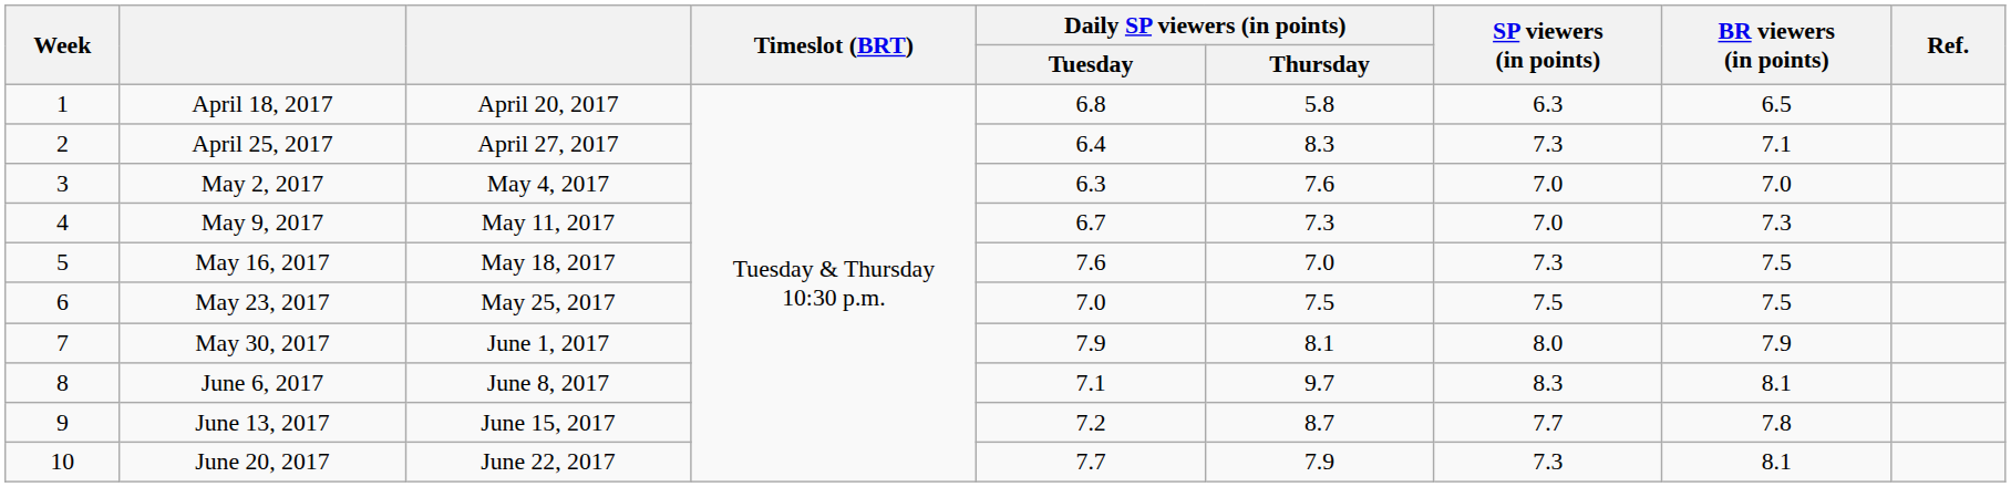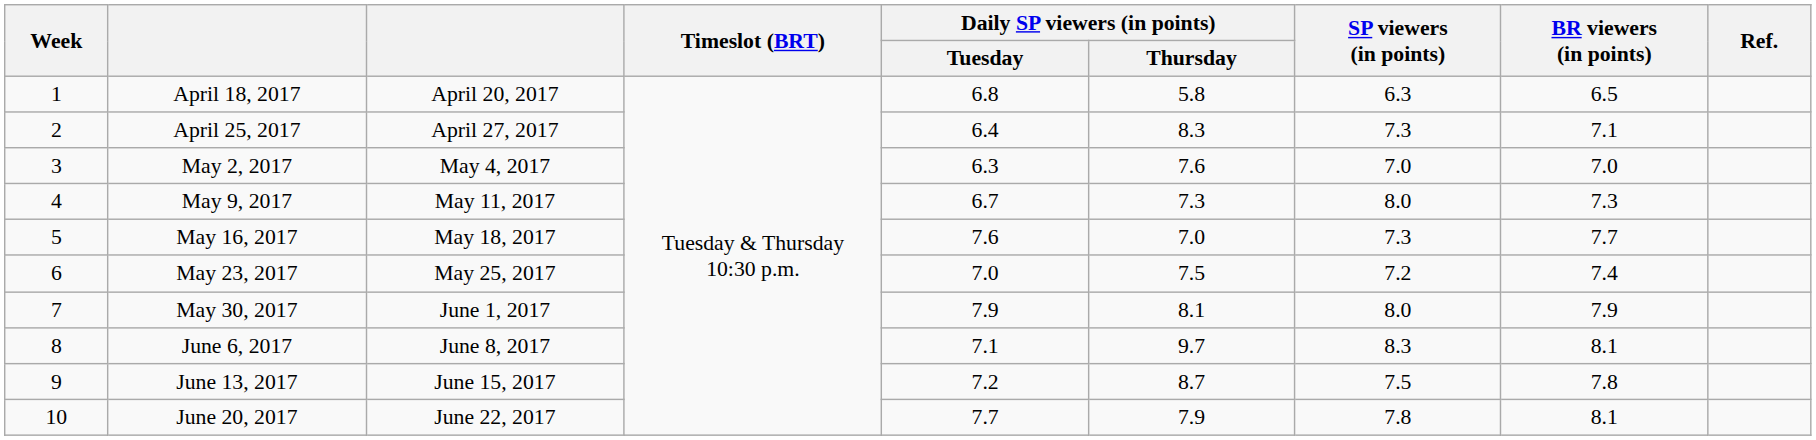 <table class="wikitable sortable" style="text-align:center; font-size:95%; width: 100%">
 <tr>
 <th rowspan=2 width="05.0%">Week</th>
 <th rowspan=2 width="12.5%"></th>
 <th rowspan=2 width="12.5%"></th>
 <th rowspan=2 width="12.5%">Timeslot (<a href='#'>BRT</a>)</th>
 <th colspan=2 width="20.0%">Daily <a href='#'>SP</a> viewers (in points)</th>
 <th rowspan=2 width="10.0%"><a href='#'>SP</a> viewers<br>(in points)</th>
 <th rowspan=2 width="10.0%"><a href='#'>BR</a> viewers<br>(in points)</th>
 <th rowspan=2 width="05.0%">Ref.</th>
 </tr>
 <tr>
 <th width="10%">Tuesday</th>
 <th width="10%">Thursday</th>
 </tr>
 <tr>
 <td>1</td>
 <td>April 18, 2017</td>
 <td>April 20, 2017</td>
 <td rowspan=10>Tuesday & Thursday<br>10:30 p.m.</td>
 <td>6.8</td>
 <td>5.8</td>
 <td>6.3</td>
 <td>6.5</td>
 <td></td>
 </tr>
 <tr>
 <td>2</td>
 <td>April 25, 2017</td>
 <td>April 27, 2017</td>
 <td>6.4</td>
 <td>8.3</td>
 <td>7.3</td>
 <td>7.1</td>
 <td></td>
 </tr>
 <tr>
 <td>3</td>
 <td>May 2, 2017</td>
 <td>May 4, 2017</td>
 <td>6.3</td>
 <td>7.6</td>
 <td>7.0</td>
 <td>7.0</td>
 <td></td>
 </tr>
 <tr>
 <td>4</td>
 <td>May 9, 2017</td>
 <td>May 11, 2017</td>
 <td>6.7</td>
 <td>7.3</td>
-<td>7.0</td>
+<td>8.0</td>
 <td>7.3</td>
 <td></td>
 </tr>
 <tr>
 <td>5</td>
 <td>May 16, 2017</td>
 <td>May 18, 2017</td>
 <td>7.6</td>
 <td>7.0</td>
 <td>7.3</td>
-<td>7.5</td>
+<td>7.7</td>
 <td></td>
 </tr>
 <tr>
 <td>6</td>
 <td>May 23, 2017</td>
 <td>May 25, 2017</td>
 <td>7.0</td>
 <td>7.5</td>
-<td>7.5</td>
-<td>7.5</td>
+<td>7.2</td>
+<td>7.4</td>
 <td></td>
 </tr>
 <tr>
 <td>7</td>
 <td>May 30, 2017</td>
 <td>June 1, 2017</td>
 <td>7.9</td>
 <td>8.1</td>
 <td>8.0</td>
 <td>7.9</td>
 <td></td>
 </tr>
 <tr>
 <td>8</td>
 <td>June 6, 2017</td>
 <td>June 8, 2017</td>
 <td>7.1</td>
 <td>9.7</td>
 <td>8.3</td>
 <td>8.1</td>
 <td></td>
 </tr>
 <tr>
 <td>9</td>
 <td>June 13, 2017</td>
 <td>June 15, 2017</td>
 <td>7.2</td>
 <td>8.7</td>
-<td>7.7</td>
+<td>7.5</td>
 <td>7.8</td>
 <td></td>
 </tr>
 <tr>
 <td>10</td>
 <td>June 20, 2017</td>
 <td>June 22, 2017</td>
 <td>7.7</td>
 <td>7.9</td>
-<td>7.3</td>
+<td>7.8</td>
 <td>8.1</td>
 <td></td>
 </tr>
 </table>
